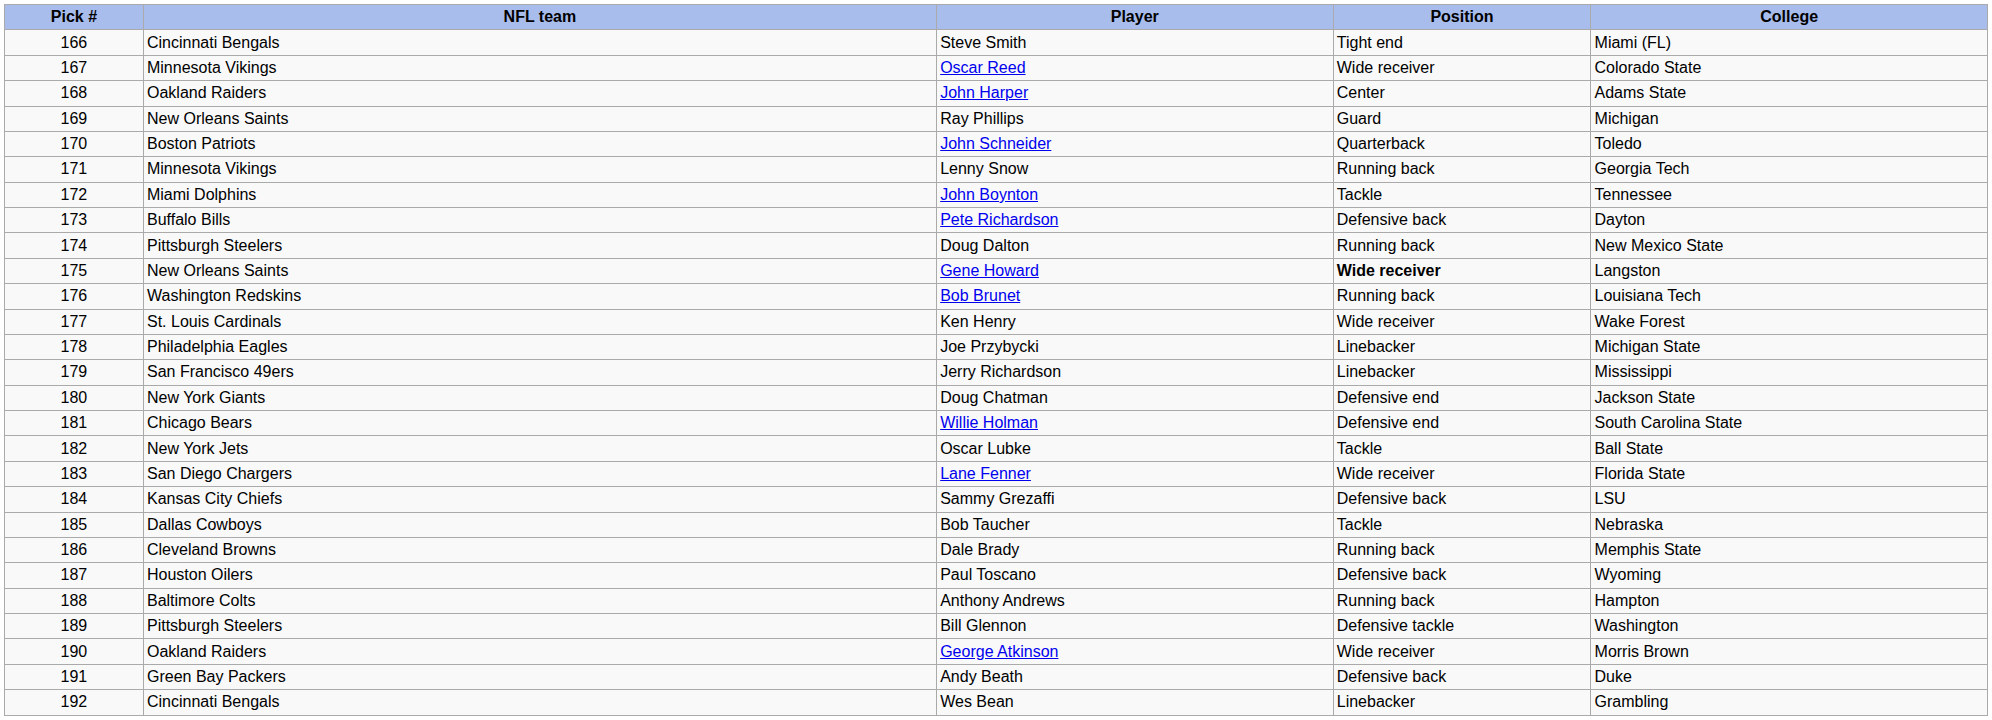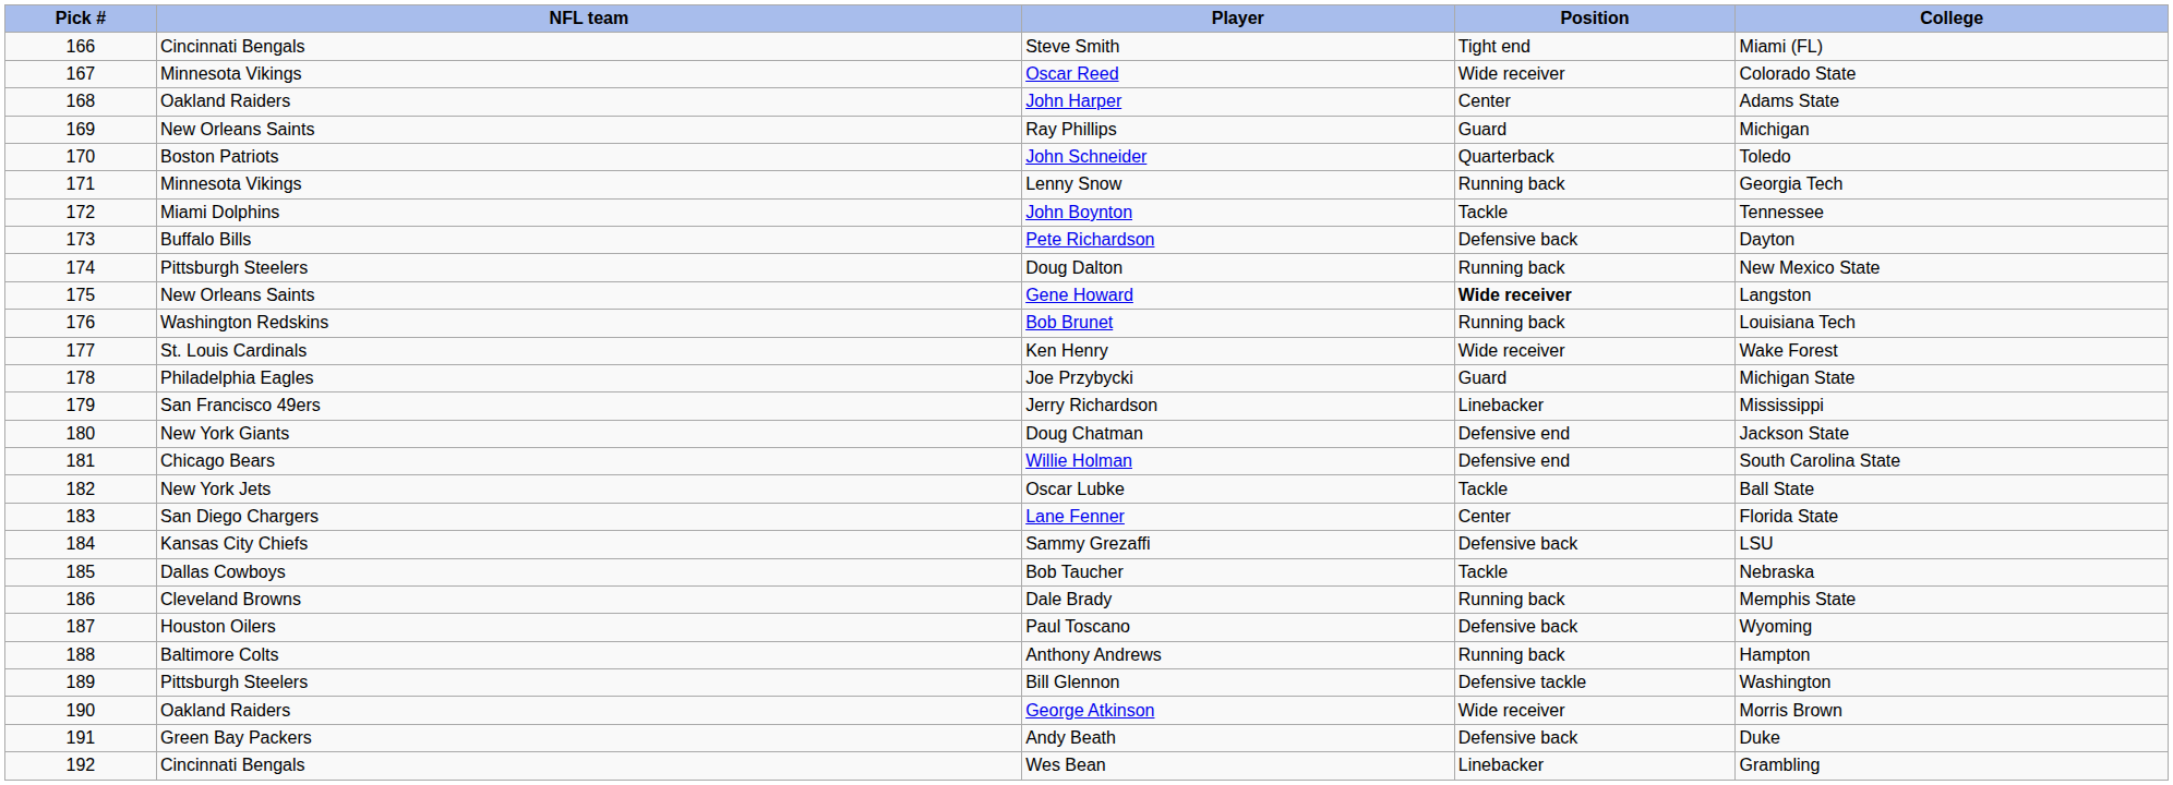 <table class="wikitable sortable sortable" style="width: 100%">
 <tr>
 <th style="background:#A8BDEC;" width=7%>Pick #</th>
 <th width=40% style="background:#A8BDEC;">NFL team</th>
 <th width=20% style="background:#A8BDEC;">Player</th>
 <th width=13% style="background:#A8BDEC;">Position</th>
 <th style="background:#A8BDEC;">College</th>
 </tr>
 <tr>
 <td align=center>166</td>
 <td>Cincinnati Bengals</td>
 <td>Steve Smith</td>
 <td>Tight end</td>
 <td>Miami (FL)</td>
 </tr>
 <tr>
 <td align=center>167</td>
 <td>Minnesota Vikings</td>
 <td><a href='#'>Oscar Reed</a></td>
 <td>Wide receiver</td>
 <td>Colorado State</td>
 </tr>
 <tr>
 <td align=center>168</td>
 <td>Oakland Raiders</td>
 <td><a href='#'>John Harper</a></td>
 <td>Center</td>
 <td>Adams State</td>
 </tr>
 <tr>
 <td align=center>169</td>
 <td>New Orleans Saints</td>
 <td>Ray Phillips</td>
 <td>Guard</td>
 <td>Michigan</td>
 </tr>
 <tr>
 <td align=center>170</td>
 <td>Boston Patriots</td>
 <td><a href='#'>John Schneider</a></td>
 <td>Quarterback</td>
 <td>Toledo</td>
 </tr>
 <tr>
 <td align=center>171</td>
 <td>Minnesota Vikings</td>
 <td>Lenny Snow</td>
 <td>Running back</td>
 <td>Georgia Tech</td>
 </tr>
 <tr>
 <td align=center>172</td>
 <td>Miami Dolphins</td>
 <td><a href='#'>John Boynton</a></td>
 <td>Tackle</td>
 <td>Tennessee</td>
 </tr>
 <tr>
 <td align=center>173</td>
 <td>Buffalo Bills</td>
 <td><a href='#'>Pete Richardson</a></td>
 <td>Defensive back</td>
 <td>Dayton</td>
 </tr>
 <tr>
 <td align=center>174</td>
 <td>Pittsburgh Steelers</td>
 <td>Doug Dalton</td>
 <td>Running back</td>
 <td>New Mexico State</td>
 </tr>
 <tr>
 <td align=center>175</td>
 <td>New Orleans Saints</td>
 <td><a href='#'>Gene Howard</a></td>
 <td><strong>Wide receiver</strong></td>
 <td>Langston</td>
 </tr>
 <tr>
 <td align=center>176</td>
 <td>Washington Redskins</td>
 <td><a href='#'>Bob Brunet</a></td>
 <td>Running back</td>
 <td>Louisiana Tech</td>
 </tr>
 <tr>
 <td align=center>177</td>
 <td>St. Louis Cardinals</td>
 <td>Ken Henry</td>
 <td>Wide receiver</td>
 <td>Wake Forest</td>
 </tr>
 <tr>
 <td align=center>178</td>
 <td>Philadelphia Eagles</td>
 <td>Joe Przybycki</td>
-<td>Linebacker</td>
+<td>Guard</td>
 <td>Michigan State</td>
 </tr>
 <tr>
 <td align=center>179</td>
 <td>San Francisco 49ers</td>
 <td>Jerry Richardson</td>
 <td>Linebacker</td>
 <td>Mississippi</td>
 </tr>
 <tr>
 <td align=center>180</td>
 <td>New York Giants</td>
 <td>Doug Chatman</td>
 <td>Defensive end</td>
 <td>Jackson State</td>
 </tr>
 <tr>
 <td align=center>181</td>
 <td>Chicago Bears</td>
 <td><a href='#'>Willie Holman</a></td>
 <td>Defensive end</td>
 <td>South Carolina State</td>
 </tr>
 <tr>
 <td align=center>182</td>
 <td>New York Jets</td>
 <td>Oscar Lubke</td>
 <td>Tackle</td>
 <td>Ball State</td>
 </tr>
 <tr>
 <td align=center>183</td>
 <td>San Diego Chargers</td>
 <td><a href='#'>Lane Fenner</a></td>
-<td>Wide receiver</td>
+<td>Center</td>
 <td>Florida State</td>
 </tr>
 <tr>
 <td align=center>184</td>
 <td>Kansas City Chiefs</td>
 <td>Sammy Grezaffi</td>
 <td>Defensive back</td>
 <td>LSU</td>
 </tr>
 <tr>
 <td align=center>185</td>
 <td>Dallas Cowboys</td>
 <td>Bob Taucher</td>
 <td>Tackle</td>
 <td>Nebraska</td>
 </tr>
 <tr>
 <td align=center>186</td>
 <td>Cleveland Browns</td>
 <td>Dale Brady</td>
 <td>Running back</td>
 <td>Memphis State</td>
 </tr>
 <tr>
 <td align=center>187</td>
 <td>Houston Oilers</td>
 <td>Paul Toscano</td>
 <td>Defensive back</td>
 <td>Wyoming</td>
 </tr>
 <tr>
 <td align=center>188</td>
 <td>Baltimore Colts</td>
 <td>Anthony Andrews</td>
 <td>Running back</td>
 <td>Hampton</td>
 </tr>
 <tr>
 <td align=center>189</td>
 <td>Pittsburgh Steelers</td>
 <td>Bill Glennon</td>
 <td>Defensive tackle</td>
 <td>Washington</td>
 </tr>
 <tr>
 <td align=center>190</td>
 <td>Oakland Raiders</td>
 <td><a href='#'>George Atkinson</a></td>
 <td>Wide receiver</td>
 <td>Morris Brown</td>
 </tr>
 <tr>
 <td align=center>191</td>
 <td>Green Bay Packers</td>
 <td>Andy Beath</td>
 <td>Defensive back</td>
 <td>Duke</td>
 </tr>
 <tr>
 <td align=center>192</td>
 <td>Cincinnati Bengals</td>
 <td>Wes Bean</td>
 <td>Linebacker</td>
 <td>Grambling</td>
 </tr>
 </table>
